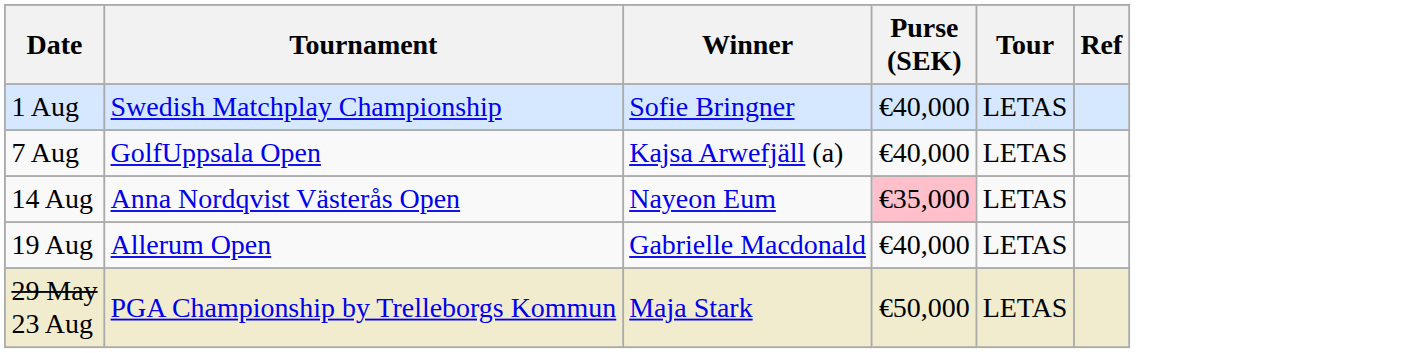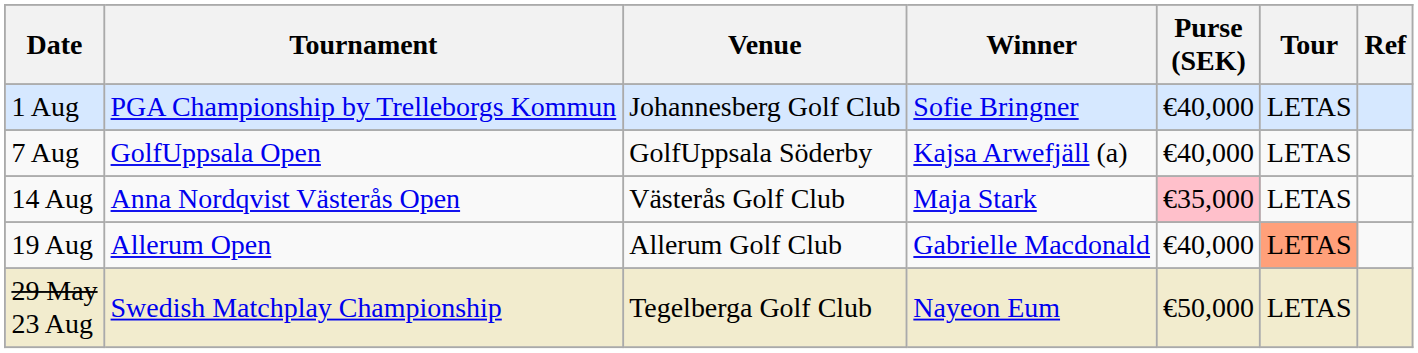 <table class="wikitable sortable" style="font-size:95%;">
 <tr>
 <th>Date</th>
 <th>Tournament</th>
+<th>Venue</th>
 <th>Winner</th>
 <th>Purse<br>(SEK)</th>
 <th>Tour</th>
 <th>Ref</th>
 </tr>
 <tr style="background:#D6E8FF;">
 <td>1 Aug</td>
-<td><a href='#'>Swedish Matchplay Championship</a></td>
+<td><a href='#'>PGA Championship by Trelleborgs Kommun</a></td>
+<td>Johannesberg Golf Club</td>
 <td> <a href='#'>Sofie Bringner</a></td>
 <td>€40,000</td>
 <td>LETAS</td>
 <td></td>
 </tr>
 <tr>
 <td>7 Aug</td>
 <td><a href='#'>GolfUppsala Open</a></td>
+<td>GolfUppsala Söderby</td>
 <td> <a href='#'>Kajsa Arwefjäll</a> (a)</td>
 <td>€40,000</td>
 <td>LETAS</td>
 <td></td>
 </tr>
 <tr>
 <td>14 Aug</td>
 <td><a href='#'>Anna Nordqvist Västerås Open</a></td>
-<td> <a href='#'>Nayeon Eum</a></td>
+<td>Västerås Golf Club</td>
+<td> <a href='#'>Maja Stark</a></td>
 <td style="background: pink;">€35,000</td>
 <td>LETAS</td>
 <td></td>
 </tr>
 <tr>
 <td>19 Aug</td>
 <td><a href='#'>Allerum Open</a></td>
+<td>Allerum Golf Club</td>
 <td> <a href='#'>Gabrielle Macdonald</a></td>
 <td>€40,000</td>
-<td>LETAS</td>
+<td style="background: lightsalmon;">LETAS</td>
 <td></td>
 </tr>
 <tr style="background:#f2ecce;">
 <td><s>29 May</s><br>23 Aug</td>
-<td><a href='#'>PGA Championship by Trelleborgs Kommun</a></td>
-<td> <a href='#'>Maja Stark</a></td>
+<td><a href='#'>Swedish Matchplay Championship</a></td>
+<td>Tegelberga Golf Club</td>
+<td> <a href='#'>Nayeon Eum</a></td>
 <td>€50,000</td>
 <td>LETAS</td>
 <td></td>
 </tr>
 </table>
